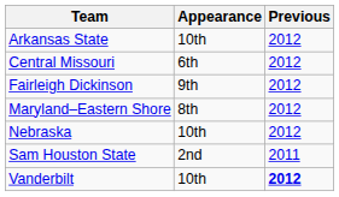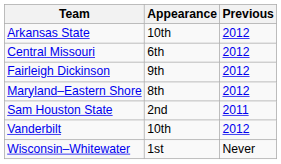 <table class="wikitable sortable">
 <tr>
 <th>Team</th>
 <th>Appearance</th>
 <th>Previous</th>
 </tr>
 <tr>
 <td><a href='#'>Arkansas State</a></td>
 <td>10th</td>
 <td><a href='#'>2012</a></td>
 </tr>
 <tr>
 <td><a href='#'>Central Missouri</a></td>
 <td>6th</td>
 <td><a href='#'>2012</a></td>
 </tr>
 <tr>
 <td><a href='#'>Fairleigh Dickinson</a></td>
 <td>9th</td>
 <td><a href='#'>2012</a></td>
 </tr>
 <tr>
 <td><a href='#'>Maryland–Eastern Shore</a></td>
 <td>8th</td>
 <td><a href='#'>2012</a></td>
 </tr>
 <tr>
-<td><a href='#'>Nebraska</a></td>
-<td>10th</td>
-<td><a href='#'>2012</a></td>
-</tr>
-<tr>
 <td><a href='#'>Sam Houston State</a></td>
 <td>2nd</td>
 <td><a href='#'>2011</a></td>
 </tr>
 <tr>
 <td><a href='#'>Vanderbilt</a></td>
 <td>10th</td>
-<td><strong><a href='#'>2012</a></strong></td>
+<td><a href='#'>2012</a></td>
+</tr>
+<tr>
+<td><a href='#'>Wisconsin–Whitewater</a></td>
+<td>1st</td>
+<td>Never</td>
 </tr>
 </table>
